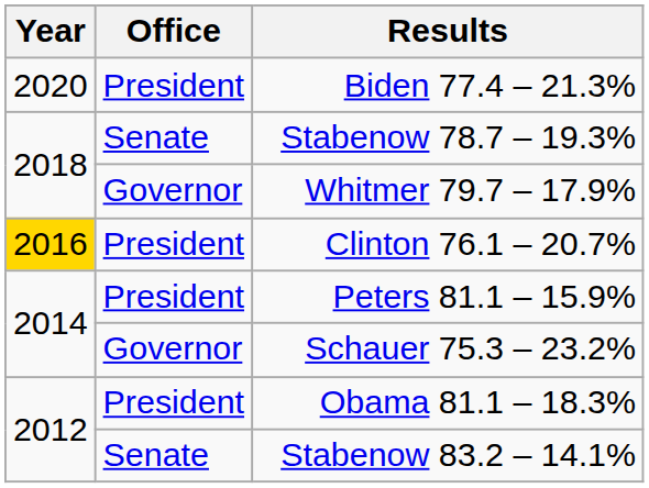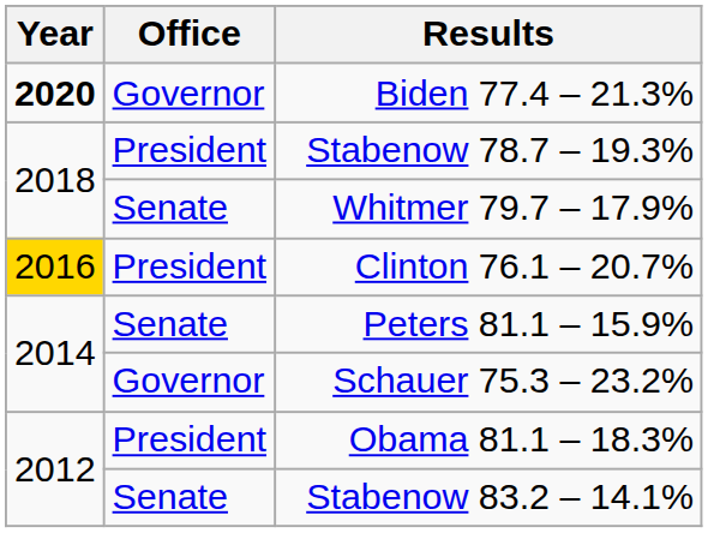 <table class=wikitable>
 <tr>
 <th width="30">Year</th>
 <th width="60">Office</th>
 <th width="180">Results</th>
 </tr>
 <tr>
-<td>2020</td>
-<td><a href='#'>President</a></td>
+<td><strong>2020</strong></td>
+<td><a href='#'>Governor</a></td>
 <td align="right" ><a href='#'>Biden</a> 77.4 – 21.3%</td>
 </tr>
 <tr>
 <td rowspan="2">2018</td>
-<td><a href='#'>Senate</a></td>
+<td><a href='#'>President</a></td>
 <td align="right" ><a href='#'>Stabenow</a> 78.7 – 19.3%</td>
 </tr>
 <tr>
-<td><a href='#'>Governor</a></td>
+<td><a href='#'>Senate</a></td>
 <td align="right" ><a href='#'>Whitmer</a> 79.7 – 17.9%</td>
 </tr>
 <tr>
 <td style="background: gold;">2016</td>
 <td><a href='#'>President</a></td>
 <td align="right" ><a href='#'>Clinton</a> 76.1 – 20.7%</td>
 </tr>
 <tr>
 <td rowspan="2">2014</td>
-<td><a href='#'>President</a></td>
+<td><a href='#'>Senate</a></td>
 <td align="right" ><a href='#'>Peters</a> 81.1 – 15.9%</td>
 </tr>
 <tr>
 <td><a href='#'>Governor</a></td>
 <td align="right" ><a href='#'>Schauer</a> 75.3 – 23.2%</td>
 </tr>
 <tr>
 <td rowspan="2">2012</td>
 <td><a href='#'>President</a></td>
 <td align="right" ><a href='#'>Obama</a> 81.1 – 18.3%</td>
 </tr>
 <tr>
 <td><a href='#'>Senate</a></td>
 <td align="right" ><a href='#'>Stabenow</a> 83.2 – 14.1%</td>
 </tr>
 </table>
